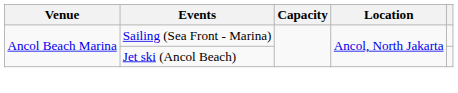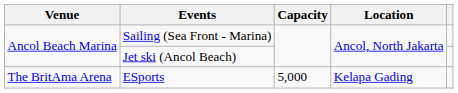 <table class="wikitable">
 <tr>
 <th>Venue</th>
 <th>Events</th>
 <th>Capacity</th>
 <th>Location</th>
 <th></th>
 </tr>
 <tr>
 <td rowspan="2"><a href='#'>Ancol Beach Marina</a></td>
 <td><a href='#'>Sailing</a> (Sea Front - Marina)</td>
 <td rowspan="2"></td>
 <td rowspan="2"><a href='#'>Ancol, North Jakarta</a></td>
 <td></td>
 </tr>
 <tr>
 <td><a href='#'>Jet ski</a> (Ancol Beach)</td>
 <td></td>
 </tr>
+<tr>
+<td><a href='#'>The BritAma Arena</a></td>
+<td><a href='#'>ESports</a></td>
+<td>5,000</td>
+<td><a href='#'>Kelapa Gading</a></td>
+<td></td>
+</tr>
 </table>
